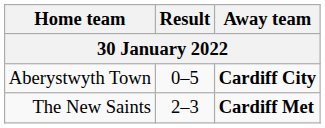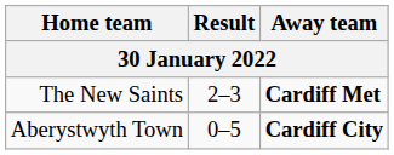 <table class="wikitable">
 <tr>
 <th>Home team</th>
 <th>Result</th>
 <th>Away team</th>
 </tr>
 <tr>
 <th colspan = 3>30 January 2022</th>
 </tr>
 <tr>
+<td style="text-align:right;">The New Saints</td>
+<td style="text-align:center;">2–3</td>
+<td><strong>Cardiff Met</strong></td>
+</tr>
+<tr>
 <td style="text-align:right;">Aberystwyth Town</td>
 <td style="text-align:center;">0–5</td>
 <td><strong>Cardiff City</strong></td>
 </tr>
-<tr>
-<td style="text-align:right;">The New Saints</td>
-<td style="text-align:center;">2–3</td>
-<td><strong>Cardiff Met</strong></td>
-</tr>
 </table>
